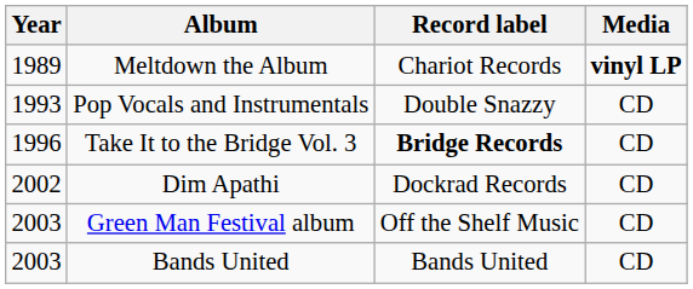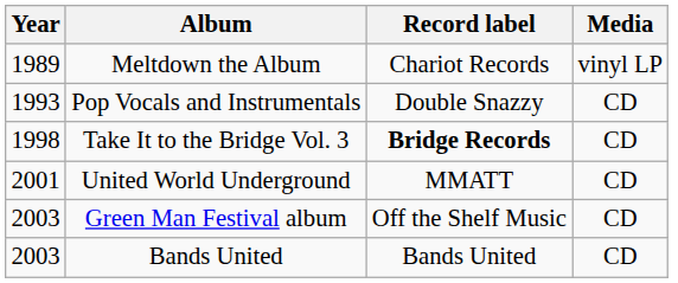 <table class="wikitable sortable">
 <tr>
 <th>Year</th>
 <th>Album</th>
 <th>Record label</th>
 <th>Media</th>
 </tr>
 <tr style="text-align:center;">
 <td>1989</td>
 <td>Meltdown the Album</td>
 <td>Chariot Records</td>
-<td><strong>vinyl LP</strong></td>
+<td>vinyl LP</td>
 </tr>
 <tr style="text-align:center;">
 <td>1993</td>
 <td>Pop Vocals and Instrumentals</td>
 <td>Double Snazzy</td>
 <td>CD</td>
 </tr>
 <tr style="text-align:center;">
-<td>1996</td>
+<td>1998</td>
 <td>Take It to the Bridge Vol. 3</td>
 <td><strong>Bridge Records</strong></td>
 <td>CD</td>
 </tr>
 <tr style="text-align:center;">
-<td>2002</td>
-<td>Dim Apathi</td>
-<td>Dockrad Records</td>
+<td>2001</td>
+<td>United World Underground</td>
+<td>MMATT</td>
 <td>CD</td>
 </tr>
 <tr style="text-align:center;">
 <td>2003</td>
 <td><a href='#'>Green Man Festival</a> album</td>
 <td>Off the Shelf Music</td>
 <td>CD</td>
 </tr>
 <tr style="text-align:center;">
 <td>2003</td>
 <td>Bands United</td>
 <td>Bands United</td>
 <td>CD</td>
 </tr>
 </table>
